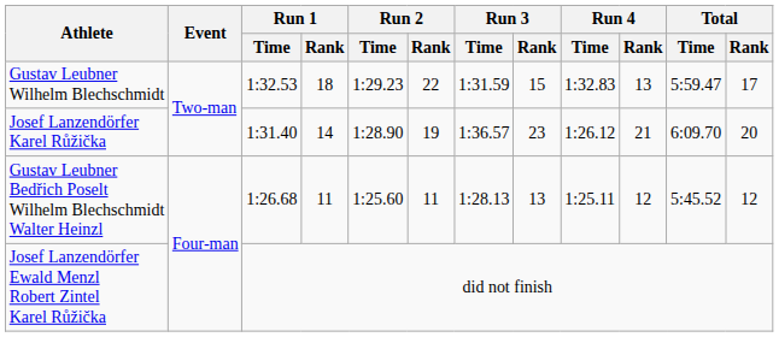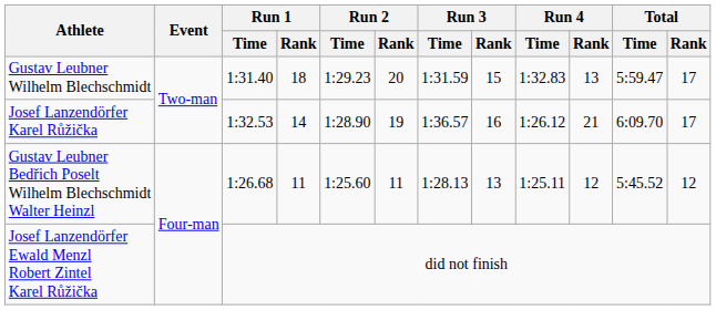 <table class="wikitable" style="font-size:90%">
 <tr>
 <th rowspan="2">Athlete</th>
 <th rowspan="2">Event</th>
 <th colspan="2">Run 1</th>
 <th colspan="2">Run 2</th>
 <th colspan="2">Run 3</th>
 <th colspan="2">Run 4</th>
 <th colspan="2">Total</th>
 </tr>
 <tr>
 <th>Time</th>
 <th>Rank</th>
 <th>Time</th>
 <th>Rank</th>
 <th>Time</th>
 <th>Rank</th>
 <th>Time</th>
 <th>Rank</th>
 <th>Time</th>
 <th>Rank</th>
 </tr>
 <tr align="center">
 <td align="left"><a href='#'>Gustav Leubner</a><br>Wilhelm Blechschmidt</td>
 <td align="left" rowspan=2><a href='#'>Two-man</a></td>
-<td>1:32.53</td>
+<td>1:31.40</td>
 <td>18</td>
 <td>1:29.23</td>
-<td>22</td>
+<td>20</td>
 <td>1:31.59</td>
 <td>15</td>
 <td>1:32.83</td>
 <td>13</td>
 <td>5:59.47</td>
 <td>17</td>
 </tr>
 <tr align="center">
 <td align="left"><a href='#'>Josef Lanzendörfer</a><br><a href='#'>Karel Růžička</a></td>
-<td>1:31.40</td>
+<td>1:32.53</td>
 <td>14</td>
 <td>1:28.90</td>
 <td>19</td>
 <td>1:36.57</td>
-<td>23</td>
+<td>16</td>
 <td>1:26.12</td>
 <td>21</td>
 <td>6:09.70</td>
-<td>20</td>
+<td>17</td>
 </tr>
 <tr align="center">
 <td align="left"><a href='#'>Gustav Leubner</a> <br> <a href='#'>Bedřich Poselt</a> <br> Wilhelm Blechschmidt <br> <a href='#'>Walter Heinzl</a></td>
 <td align="left" rowspan=2><a href='#'>Four-man</a></td>
 <td>1:26.68</td>
 <td>11</td>
 <td>1:25.60</td>
 <td>11</td>
 <td>1:28.13</td>
 <td>13</td>
 <td>1:25.11</td>
 <td>12</td>
 <td>5:45.52</td>
 <td>12</td>
 </tr>
 <tr align="center">
 <td align="left"><a href='#'>Josef Lanzendörfer</a> <br> <a href='#'>Ewald Menzl</a> <br> <a href='#'>Robert Zintel</a> <br> <a href='#'>Karel Růžička</a></td>
 <td colspan=10>did not finish</td>
 </tr>
 </table>
